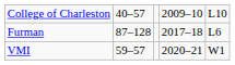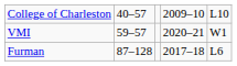 <table class="wikitable">
 <tr>
 <td><a href='#'>College of Charleston</a></td>
 <td>40–57</td>
 <td></td>
 <td>2009–10</td>
 <td>L10</td>
 </tr>
 <tr>
+<td><a href='#'>VMI</a></td>
+<td>59–57</td>
+<td></td>
+<td>2020–21</td>
+<td>W1</td>
+</tr>
+<tr>
 <td><a href='#'>Furman</a></td>
 <td>87–128</td>
 <td></td>
 <td>2017–18</td>
 <td>L6</td>
 </tr>
-<tr>
-<td><a href='#'>VMI</a></td>
-<td>59–57</td>
-<td></td>
-<td>2020–21</td>
-<td>W1</td>
-</tr>
 </table>
